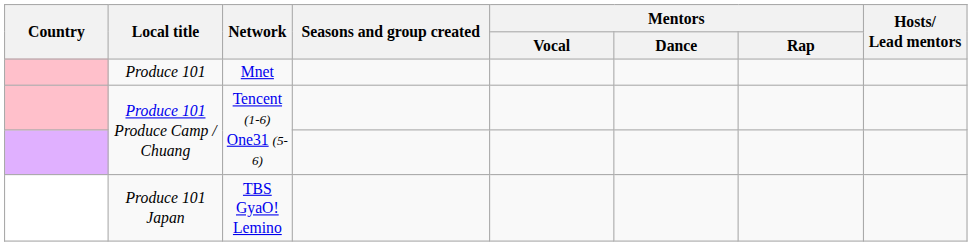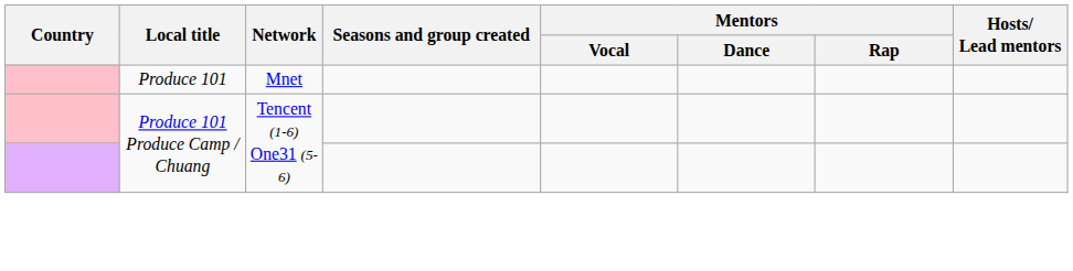 <table class="wikitable sortable" style="text-align:center; font-size:90%; line-height:18px; width:100%;">
 <tr>
 <th rowspan="2" scope="col" width="10%">Country</th>
 <th rowspan="2" scope="col" width="11%">Local title</th>
 <th rowspan="2" scope="col" width="5%">Network</th>
 <th rowspan="2" scope="col" width="19%">Seasons and group created</th>
 <th colspan="3" scope="col" width="45%">Mentors</th>
 <th rowspan="2" scope="col" width="10%">Hosts/<br>Lead mentors</th>
 </tr>
 <tr>
 <th scope="col" width="12%">Vocal</th>
 <th scope="col" width="12%">Dance</th>
 <th scope="col" width="12%">Rap</th>
 </tr>
 <tr>
 <td style="background:pink; text-align:left;"></td>
 <td><em>Produce 101</em></td>
 <td><a href='#'>Mnet</a></td>
 <td><br></td>
 <td style="vertical-align:"><br></td>
 <td style="vertical-align:"><br></td>
 <td style="vertical-align:"><br></td>
 <td style="vertical-align:"><br></td>
 </tr>
 <tr>
 <td style="background:pink; text-align:left;"></td>
 <td rowspan="2"><em><a href='#'>Produce 101</a></em> <br><em>Produce Camp / Chuang</em> </td>
 <td rowspan="2"><a href='#'>Tencent</a> <small><em>(1-6)</em></small><br><a href='#'>One31</a> <em><small>(5-6)</small></em></td>
 <td></td>
 <td style="vertical-align:"><br></td>
 <td style="vertical-align:"><br></td>
 <td style="vertical-align:"><br></td>
 <td style="vertical-align:"><br></td>
 </tr>
 <tr>
 <td style="background:#E0B0FF; text-align:left;"></td>
 <td style="vertical-align:"><br></td>
 <td style="vertical-align:"><br></td>
 <td style="vertical-align:"><br></td>
 <td></td>
 <td></td>
 </tr>
-<tr>
-<td style="background:white; text-align:left;"></td>
-<td><em>Produce 101 Japan</em></td>
-<td><a href='#'>TBS</a> <br><a href='#'>GyaO!</a> <br><a href='#'>Lemino</a> </td>
-<td><br></td>
-<td style="vertical-align:"><br></td>
-<td style="vertical-align:"><br></td>
-<td style="vertical-align:"><br></td>
-<td style="vertical-align:"><br></td>
-</tr>
 </table>
